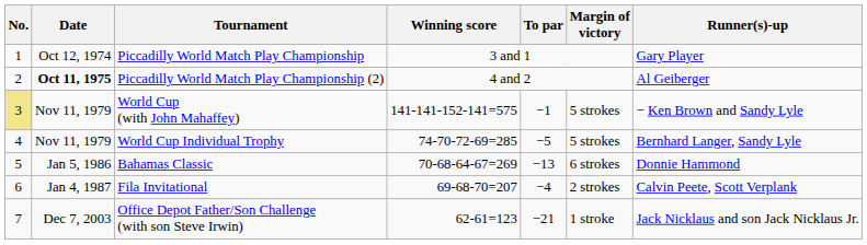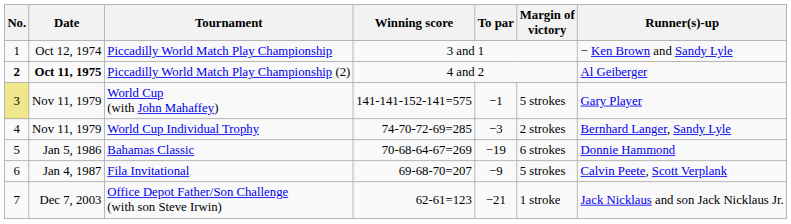 <table class="wikitable" style="font-size:95%;">
 <tr>
 <th>No.</th>
 <th>Date</th>
 <th>Tournament</th>
 <th>Winning score</th>
 <th>To par</th>
 <th>Margin of<br>victory</th>
 <th>Runner(s)-up</th>
 </tr>
 <tr>
 <td align=center>1</td>
 <td align=right>Oct 12, 1974</td>
 <td><a href='#'>Piccadilly World Match Play Championship</a></td>
 <td colspan=3 align=center>3 and 1</td>
-<td> <a href='#'>Gary Player</a></td>
+<td> − <a href='#'>Ken Brown</a> and <a href='#'>Sandy Lyle</a></td>
 </tr>
 <tr>
-<td align=center>2</td>
+<td align=center><strong>2</strong></td>
 <td align=right><strong>Oct 11, 1975</strong></td>
 <td><a href='#'>Piccadilly World Match Play Championship</a> (2)</td>
 <td colspan=3 align=center>4 and 2</td>
 <td> <a href='#'>Al Geiberger</a></td>
 </tr>
 <tr>
 <td align=center style="background: khaki;">3</td>
 <td align=right>Nov 11, 1979</td>
 <td><a href='#'>World Cup</a><br>(with  <a href='#'>John Mahaffey</a>)</td>
 <td align=right>141-141-152-141=575</td>
 <td align=center>−1</td>
 <td>5 strokes</td>
-<td> − <a href='#'>Ken Brown</a> and <a href='#'>Sandy Lyle</a></td>
+<td> <a href='#'>Gary Player</a></td>
 </tr>
 <tr>
 <td align=center>4</td>
 <td align=right>Nov 11, 1979</td>
 <td><a href='#'>World Cup Individual Trophy</a></td>
 <td align=right>74-70-72-69=285</td>
-<td align=center>−5</td>
-<td>5 strokes</td>
+<td align=center>−3</td>
+<td>2 strokes</td>
 <td> <a href='#'>Bernhard Langer</a>,  <a href='#'>Sandy Lyle</a></td>
 </tr>
 <tr>
 <td align=center>5</td>
 <td align=right>Jan 5, 1986</td>
 <td><a href='#'>Bahamas Classic</a></td>
 <td align=right>70-68-64-67=269</td>
-<td align=center>−13</td>
+<td align=center>−19</td>
 <td>6 strokes</td>
 <td> <a href='#'>Donnie Hammond</a></td>
 </tr>
 <tr>
 <td align=center>6</td>
 <td align=right>Jan 4, 1987</td>
 <td><a href='#'>Fila Invitational</a></td>
 <td align=right>69-68-70=207</td>
-<td align=center>−4</td>
-<td>2 strokes</td>
+<td align=center>−9</td>
+<td>5 strokes</td>
 <td> <a href='#'>Calvin Peete</a>,  <a href='#'>Scott Verplank</a></td>
 </tr>
 <tr>
 <td align=center>7</td>
 <td align=right>Dec 7, 2003</td>
 <td><a href='#'>Office Depot Father/Son Challenge</a><br>(with son Steve Irwin)</td>
 <td align=right>62-61=123</td>
 <td align=center>−21</td>
 <td>1 stroke</td>
 <td> <a href='#'>Jack Nicklaus</a> and son Jack Nicklaus Jr.</td>
 </tr>
 </table>
